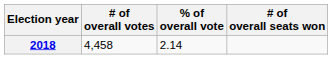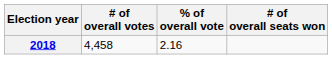 <table class=wikitable>
 <tr>
 <th>Election year</th>
 <th># of<br>overall votes</th>
 <th>% of<br>overall vote</th>
 <th># of<br>overall seats won</th>
 </tr>
 <tr>
 <th><a href='#'>2018</a></th>
 <td>4,458</td>
-<td>2.14</td>
+<td>2.16</td>
 <td></td>
 </tr>
 </table>
